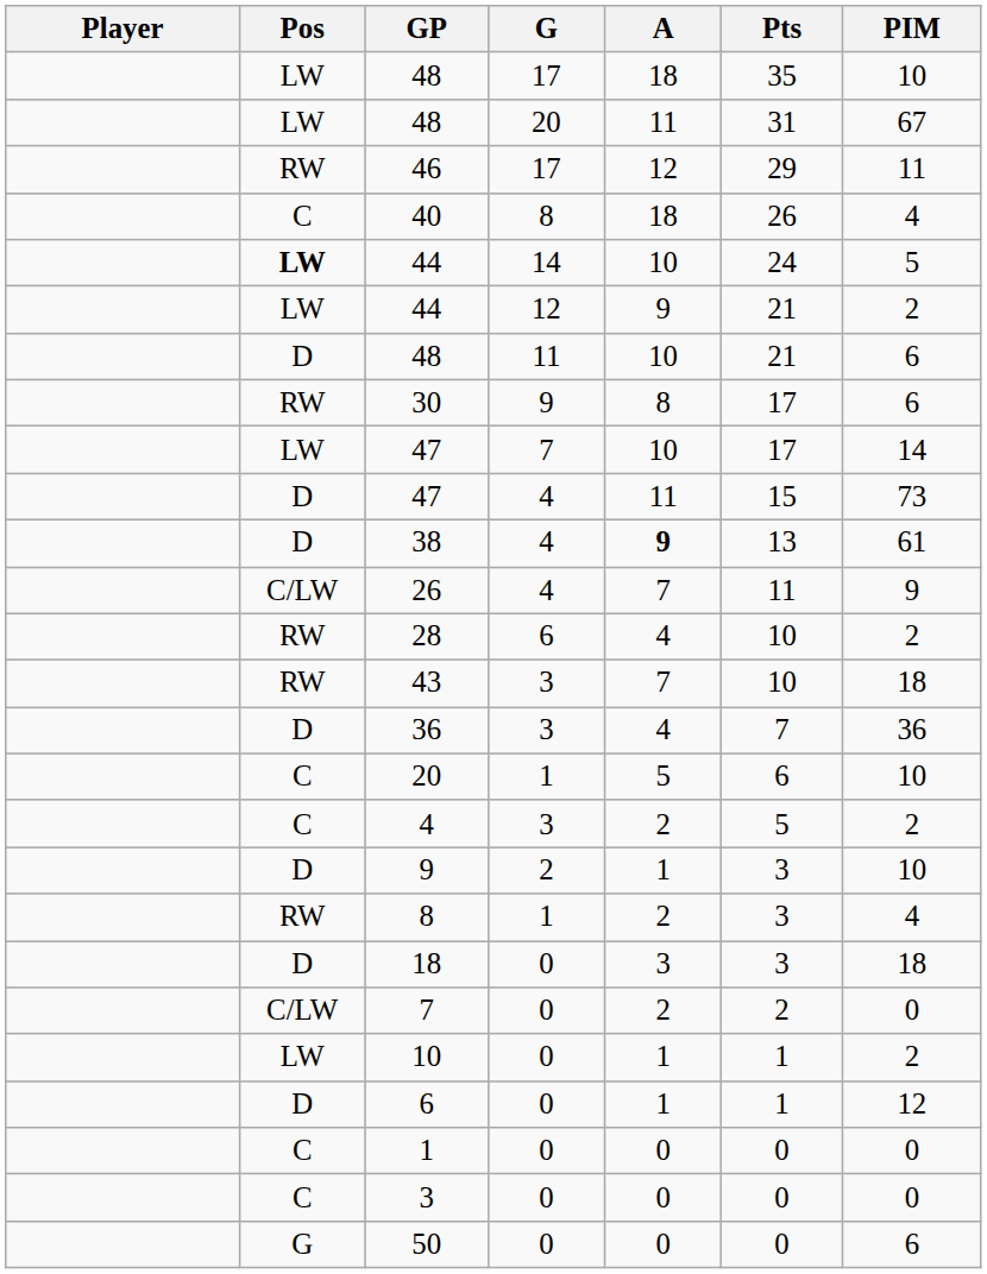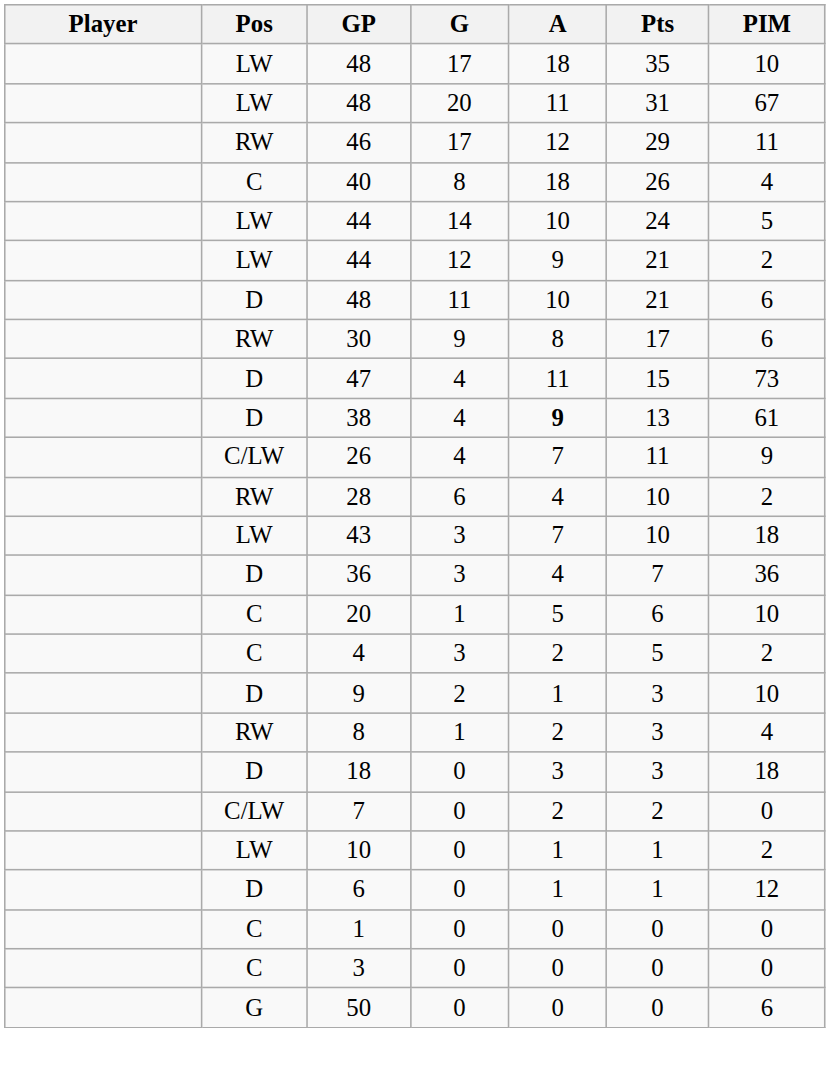 <table class="wikitable sortable" width="60%">
 <tr ALIGN="center">
 <th bgcolor="#DDDDFF" width="10%">Player</th>
 <th bgcolor="#DDDDFF" width="3%" title="Position">Pos</th>
 <th bgcolor="#DDDDFF" width="5%" title="Games played">GP</th>
 <th bgcolor="#DDDDFF" width="5%" title="Goals">G</th>
 <th bgcolor="#DDDDFF" width="5%" title="Assists">A</th>
 <th bgcolor="#DDDDFF" width="5%" title="Points">Pts</th>
 <th bgcolor="#DDDDFF" width="5%" title="Penalties in Minutes">PIM</th>
 </tr>
 <tr align="center">
 <td align="right"></td>
 <td>LW</td>
 <td>48</td>
 <td>17</td>
 <td>18</td>
 <td>35</td>
 <td>10</td>
 </tr>
 <tr align="center">
 <td align="right"></td>
 <td>LW</td>
 <td>48</td>
 <td>20</td>
 <td>11</td>
 <td>31</td>
 <td>67</td>
 </tr>
 <tr align="center">
 <td align="right"></td>
 <td>RW</td>
 <td>46</td>
 <td>17</td>
 <td>12</td>
 <td>29</td>
 <td>11</td>
 </tr>
 <tr align="center">
 <td align="right"></td>
 <td>C</td>
 <td>40</td>
 <td>8</td>
 <td>18</td>
 <td>26</td>
 <td>4</td>
 </tr>
 <tr align="center">
 <td align="right"></td>
-<td><strong>LW</strong></td>
+<td>LW</td>
 <td>44</td>
 <td>14</td>
 <td>10</td>
 <td>24</td>
 <td>5</td>
 </tr>
 <tr align="center">
 <td align="right"></td>
 <td>LW</td>
 <td>44</td>
 <td>12</td>
 <td>9</td>
 <td>21</td>
 <td>2</td>
 </tr>
 <tr align="center">
 <td align="right"></td>
 <td>D</td>
 <td>48</td>
 <td>11</td>
 <td>10</td>
 <td>21</td>
 <td>6</td>
 </tr>
 <tr align="center">
 <td align="right"></td>
 <td>RW</td>
 <td>30</td>
 <td>9</td>
 <td>8</td>
 <td>17</td>
 <td>6</td>
-</tr>
-<tr align="center">
-<td align="right"></td>
-<td>LW</td>
-<td>47</td>
-<td>7</td>
-<td>10</td>
-<td>17</td>
-<td>14</td>
 </tr>
 <tr align="center">
 <td align="right"></td>
 <td>D</td>
 <td>47</td>
 <td>4</td>
 <td>11</td>
 <td>15</td>
 <td>73</td>
 </tr>
 <tr align="center">
 <td align="right"></td>
 <td>D</td>
 <td>38</td>
 <td>4</td>
 <td><strong>9</strong></td>
 <td>13</td>
 <td>61</td>
 </tr>
 <tr align="center">
 <td align="right"></td>
 <td>C/LW</td>
 <td>26</td>
 <td>4</td>
 <td>7</td>
 <td>11</td>
 <td>9</td>
 </tr>
 <tr align="center">
 <td align="right"></td>
 <td>RW</td>
 <td>28</td>
 <td>6</td>
 <td>4</td>
 <td>10</td>
 <td>2</td>
 </tr>
 <tr align="center">
 <td align="right"></td>
-<td>RW</td>
+<td>LW</td>
 <td>43</td>
 <td>3</td>
 <td>7</td>
 <td>10</td>
 <td>18</td>
 </tr>
 <tr align="center">
 <td align="right"></td>
 <td>D</td>
 <td>36</td>
 <td>3</td>
 <td>4</td>
 <td>7</td>
 <td>36</td>
 </tr>
 <tr align="center">
 <td align="right"></td>
 <td>C</td>
 <td>20</td>
 <td>1</td>
 <td>5</td>
 <td>6</td>
 <td>10</td>
 </tr>
 <tr align="center">
 <td align="right"></td>
 <td>C</td>
 <td>4</td>
 <td>3</td>
 <td>2</td>
 <td>5</td>
 <td>2</td>
 </tr>
 <tr align="center">
 <td align="right"></td>
 <td>D</td>
 <td>9</td>
 <td>2</td>
 <td>1</td>
 <td>3</td>
 <td>10</td>
 </tr>
 <tr align="center">
 <td align="right"></td>
 <td>RW</td>
 <td>8</td>
 <td>1</td>
 <td>2</td>
 <td>3</td>
 <td>4</td>
 </tr>
 <tr align="center">
 <td align="right"></td>
 <td>D</td>
 <td>18</td>
 <td>0</td>
 <td>3</td>
 <td>3</td>
 <td>18</td>
 </tr>
 <tr align="center">
 <td align="right"></td>
 <td>C/LW</td>
 <td>7</td>
 <td>0</td>
 <td>2</td>
 <td>2</td>
 <td>0</td>
 </tr>
 <tr align="center">
 <td align="right"></td>
 <td>LW</td>
 <td>10</td>
 <td>0</td>
 <td>1</td>
 <td>1</td>
 <td>2</td>
 </tr>
 <tr align="center">
 <td align="right"></td>
 <td>D</td>
 <td>6</td>
 <td>0</td>
 <td>1</td>
 <td>1</td>
 <td>12</td>
 </tr>
 <tr align="center">
 <td align="right"></td>
 <td>C</td>
 <td>1</td>
 <td>0</td>
 <td>0</td>
 <td>0</td>
 <td>0</td>
 </tr>
 <tr align="center">
 <td align="right"></td>
 <td>C</td>
 <td>3</td>
 <td>0</td>
 <td>0</td>
 <td>0</td>
 <td>0</td>
 </tr>
 <tr align="center">
 <td align="right"></td>
 <td>G</td>
 <td>50</td>
 <td>0</td>
 <td>0</td>
 <td>0</td>
 <td>6</td>
 </tr>
 </table>
